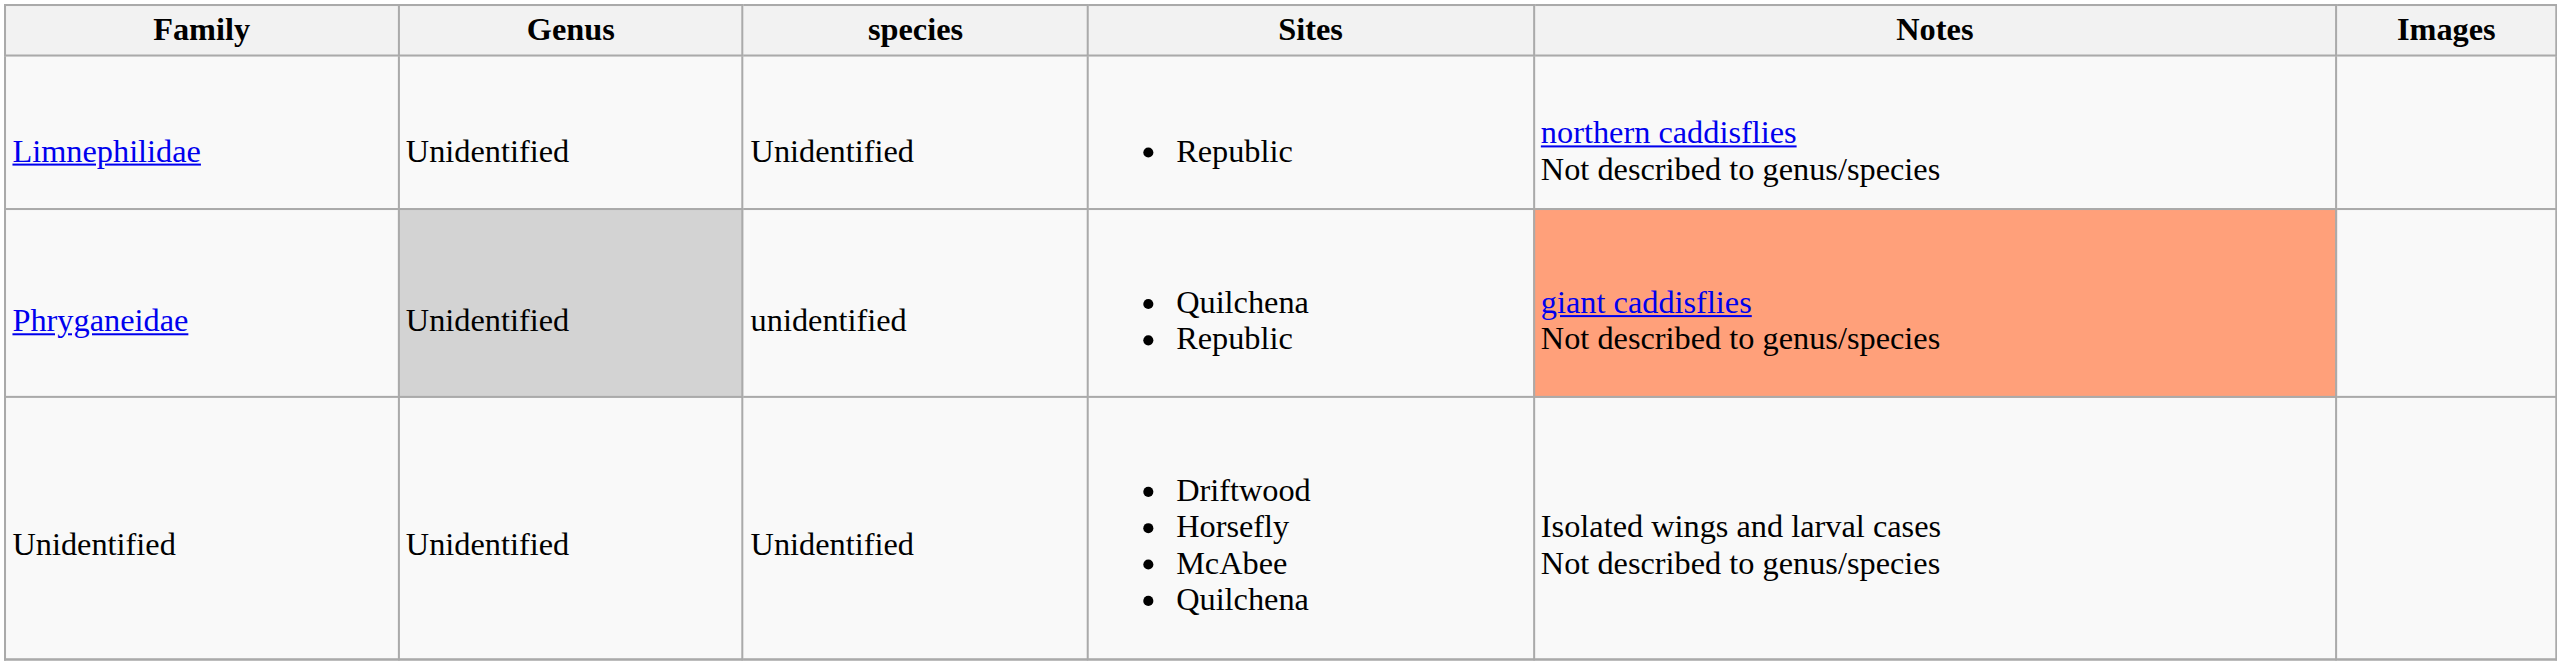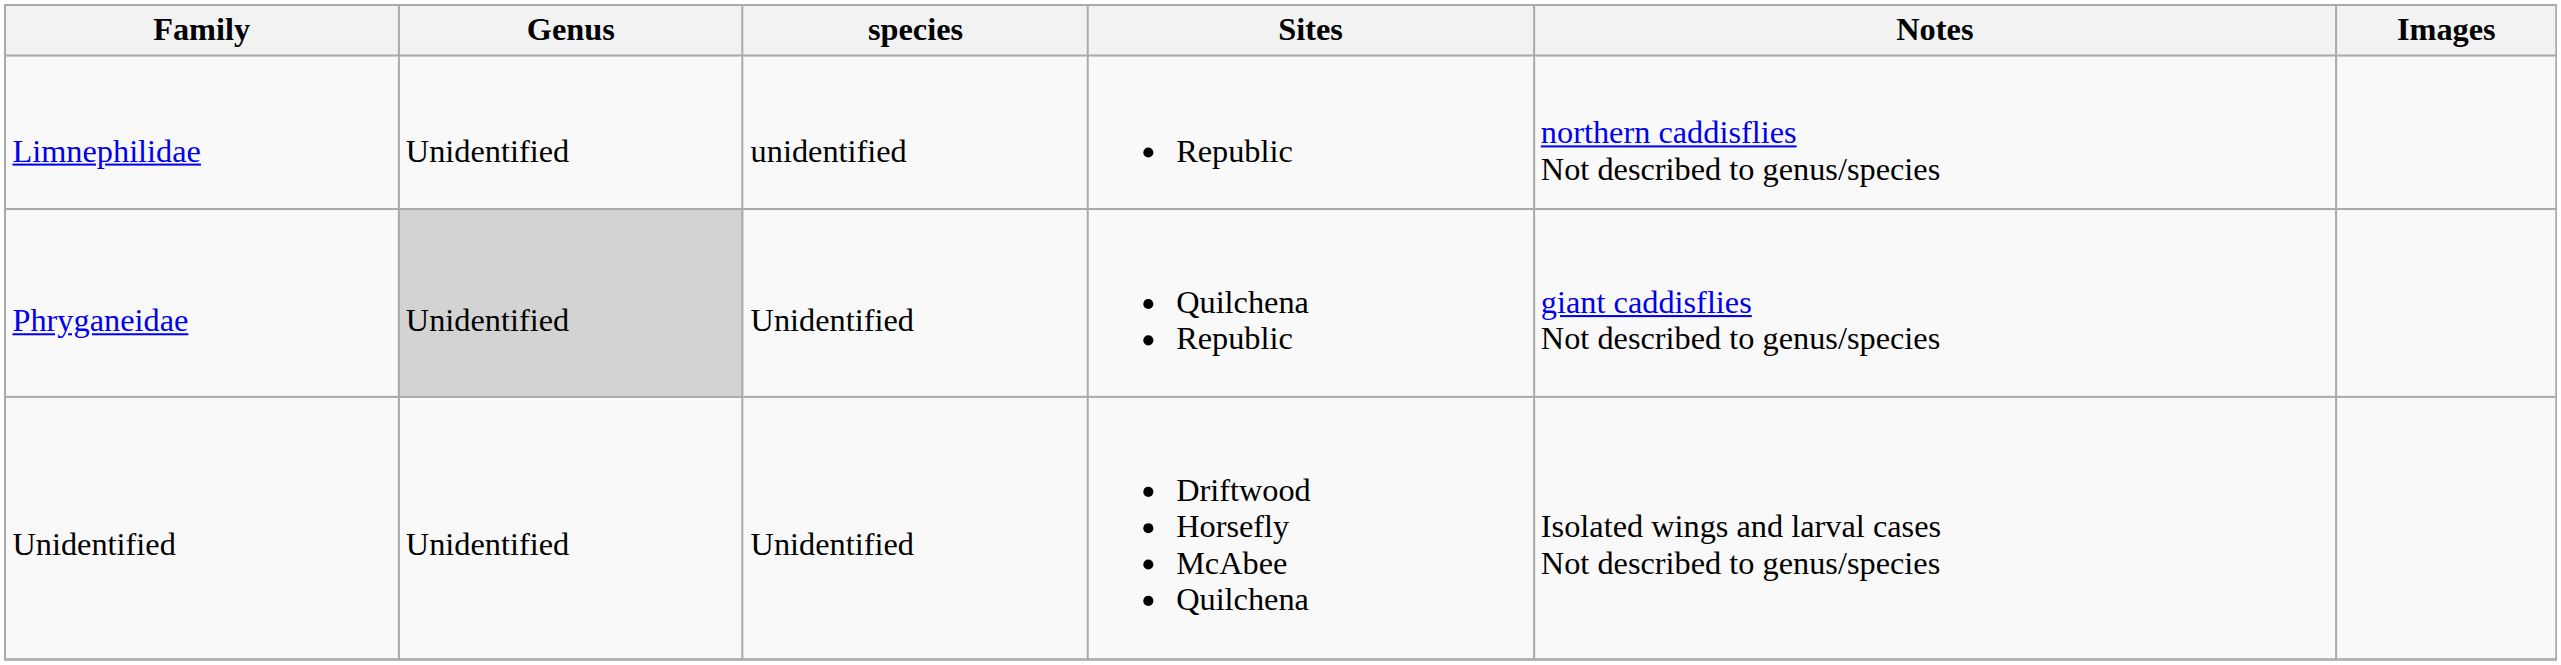 <table class="wikitable sortable"  style="margin:auto; width:100%;">
 <tr>
 <th>Family</th>
 <th>Genus</th>
 <th>species</th>
 <th>Sites</th>
 <th>Notes</th>
 <th>Images</th>
 </tr>
 <tr>
 <td><br><a href='#'>Limnephilidae</a></td>
 <td><br>Unidentified</td>
-<td><br>Unidentified</td>
+<td><br>unidentified</td>
 <td><br><ul><li>Republic</li></ul></td>
 <td><br><a href='#'>northern caddisflies</a><br>Not described to genus/species</td>
 <td></td>
 </tr>
 <tr>
 <td><br><a href='#'>Phryganeidae</a></td>
 <td style="background: lightgrey;"><br>Unidentified</td>
-<td><br>unidentified</td>
+<td><br>Unidentified</td>
 <td><br><ul><li>Quilchena</li><li>Republic</li></ul></td>
-<td style="background: lightsalmon;"><br><a href='#'>giant caddisflies</a><br>Not described to genus/species</td>
+<td><br><a href='#'>giant caddisflies</a><br>Not described to genus/species</td>
 <td><br></td>
 </tr>
 <tr>
 <td><br>Unidentified</td>
 <td><br>Unidentified</td>
 <td><br>Unidentified</td>
 <td><br><ul><li>Driftwood</li><li>Horsefly</li><li>McAbee</li><li>Quilchena</li></ul></td>
 <td><br>Isolated wings and larval cases<br>Not described to genus/species</td>
 <td></td>
 </tr>
 <tr>
 </tr>
 </table>
